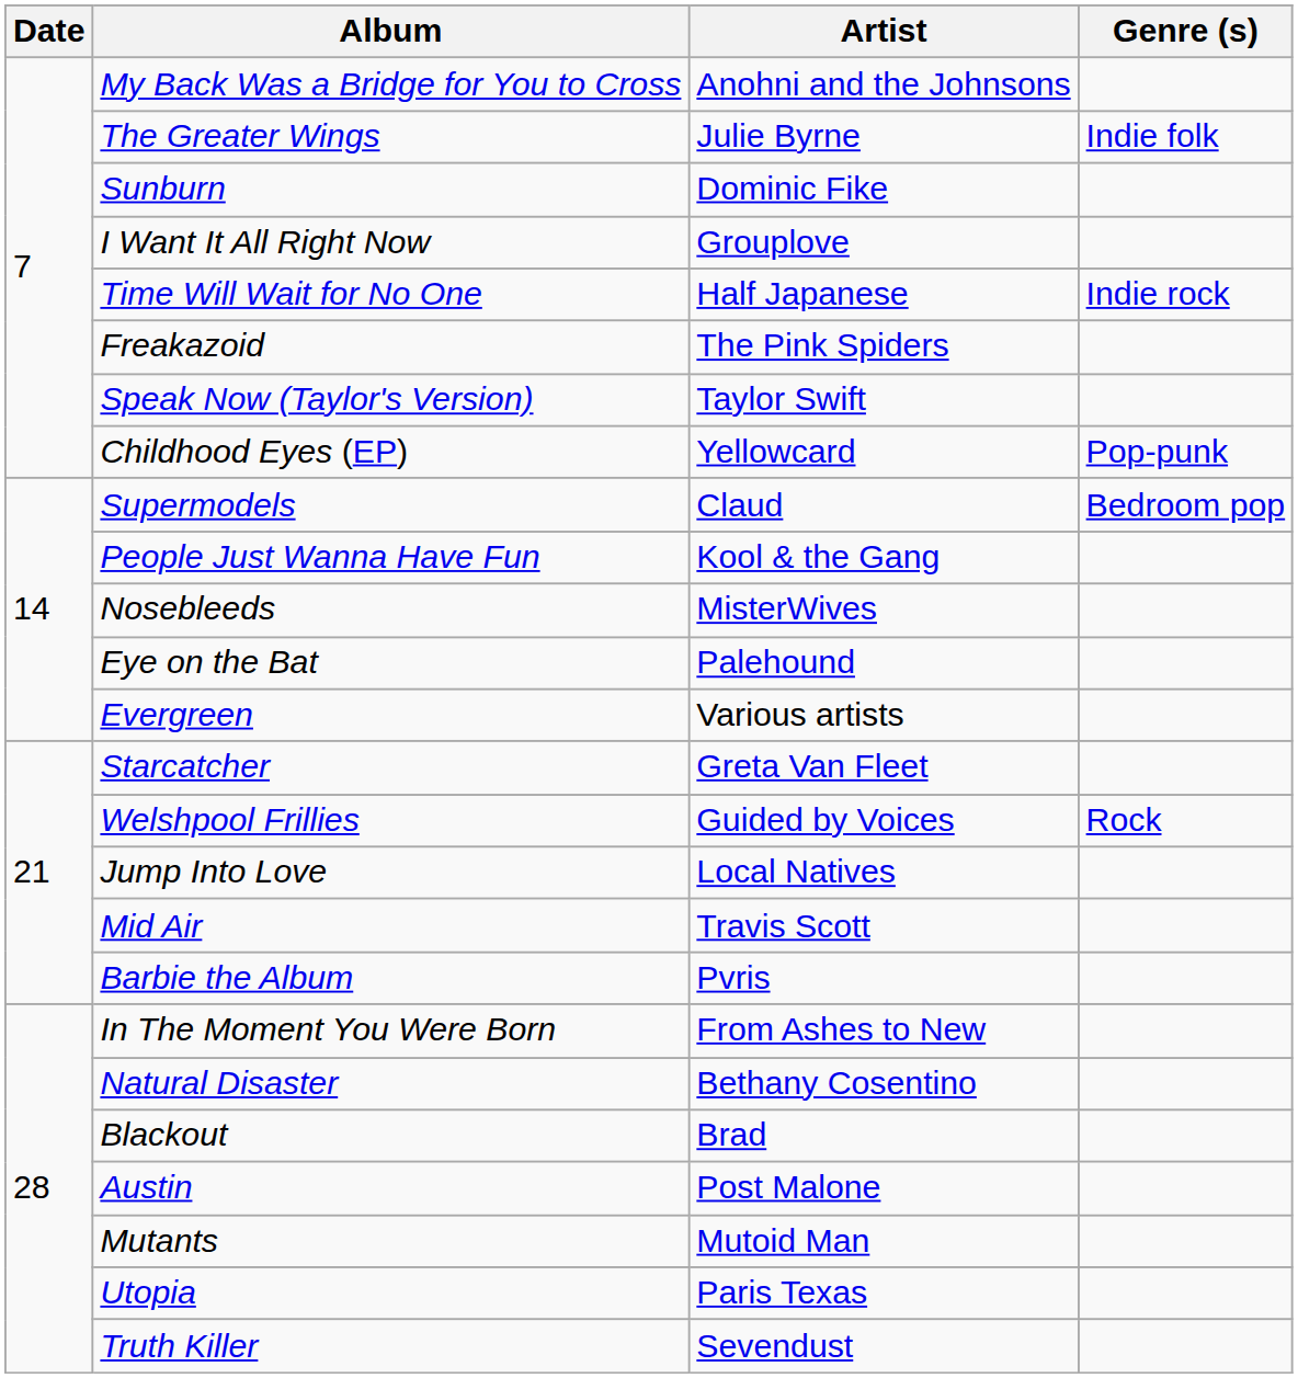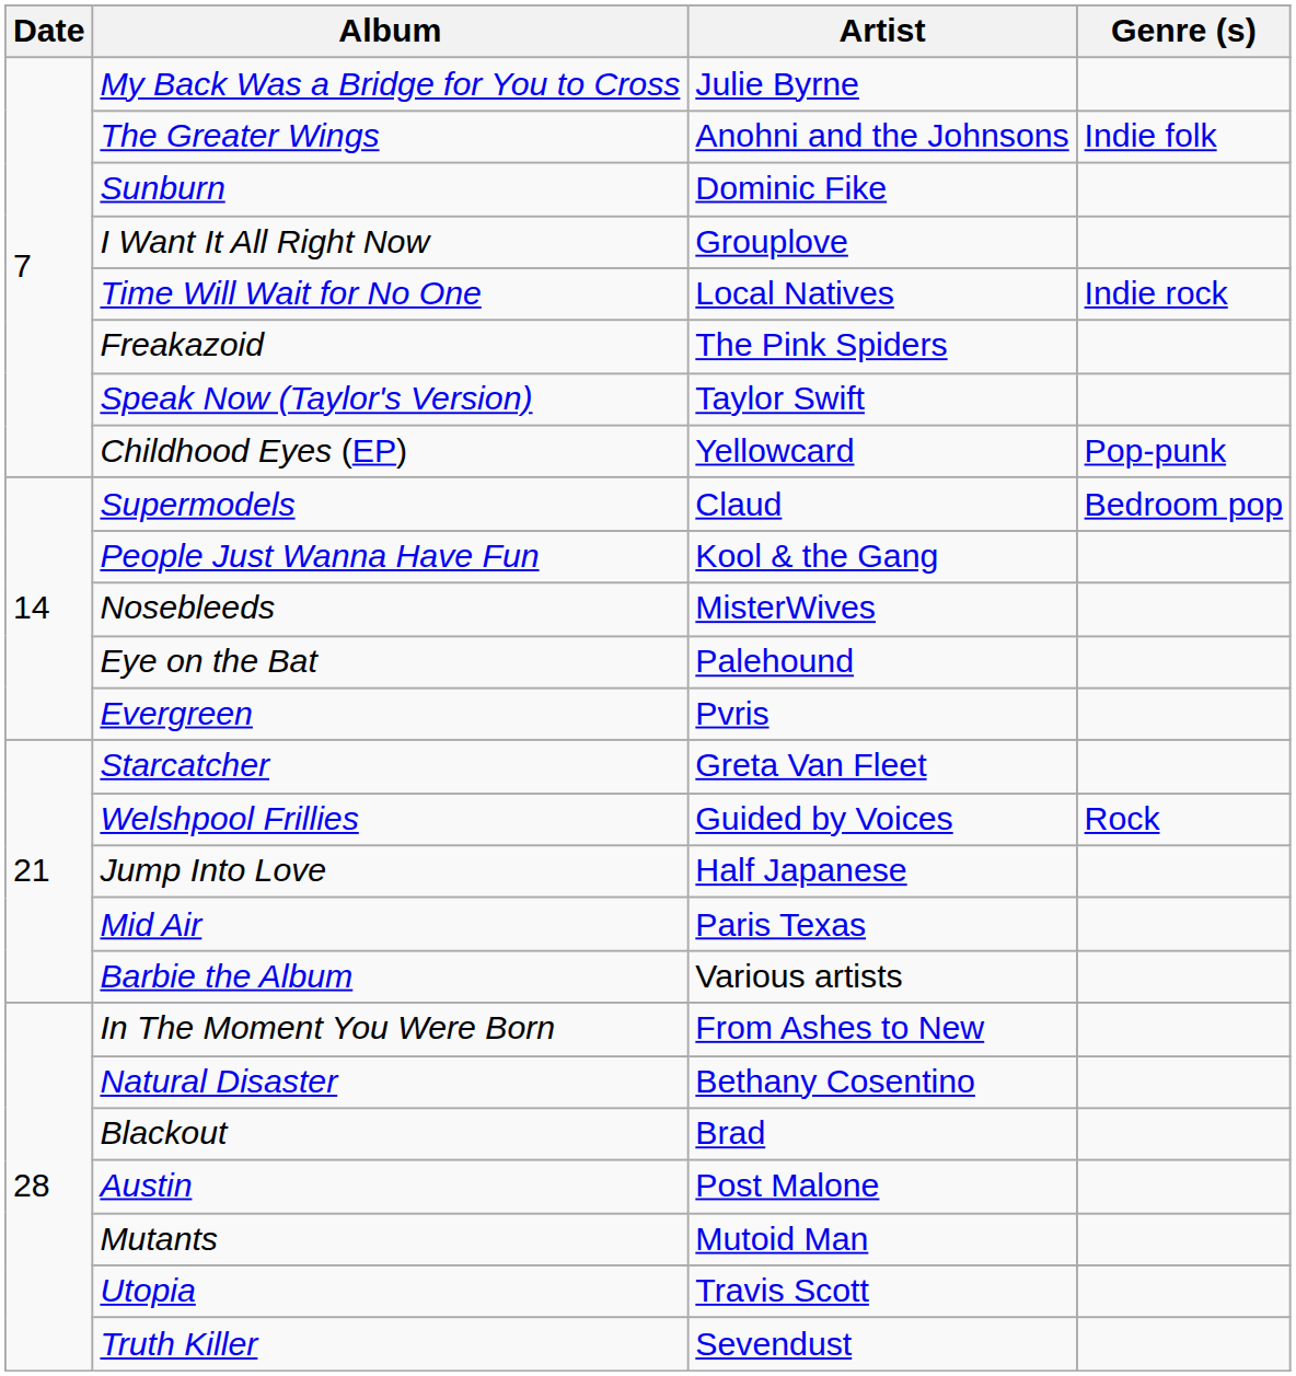 <table class="wikitable">
 <tr>
 <th>Date</th>
 <th>Album</th>
 <th>Artist</th>
 <th>Genre (s)</th>
 </tr>
 <tr>
 <td rowspan="8">7</td>
 <td><em><a href='#'>My Back Was a Bridge for You to Cross</a></em></td>
-<td><a href='#'>Anohni and the Johnsons</a></td>
+<td><a href='#'>Julie Byrne</a></td>
 <td></td>
 </tr>
 <tr>
 <td><em><a href='#'>The Greater Wings</a></em></td>
-<td><a href='#'>Julie Byrne</a></td>
+<td><a href='#'>Anohni and the Johnsons</a></td>
 <td><a href='#'>Indie folk</a></td>
 </tr>
 <tr>
 <td><em><a href='#'>Sunburn</a></em></td>
 <td><a href='#'>Dominic Fike</a></td>
 <td></td>
 </tr>
 <tr>
 <td><em>I Want It All Right Now</em></td>
 <td><a href='#'>Grouplove</a></td>
 <td></td>
 </tr>
 <tr>
 <td><em><a href='#'>Time Will Wait for No One</a></em></td>
-<td><a href='#'>Half Japanese</a></td>
+<td><a href='#'>Local Natives</a></td>
 <td><a href='#'>Indie rock</a></td>
 </tr>
 <tr>
 <td><em>Freakazoid</em></td>
 <td><a href='#'>The Pink Spiders</a></td>
 <td></td>
 </tr>
 <tr>
 <td><em><a href='#'>Speak Now (Taylor's Version)</a></em></td>
 <td><a href='#'>Taylor Swift</a></td>
 <td></td>
 </tr>
 <tr>
 <td><em>Childhood Eyes</em> (<a href='#'>EP</a>)</td>
 <td><a href='#'>Yellowcard</a></td>
 <td><a href='#'>Pop-punk</a></td>
 </tr>
 <tr>
 <td rowspan="5">14</td>
 <td><em><a href='#'>Supermodels</a></em></td>
 <td><a href='#'>Claud</a></td>
 <td><a href='#'>Bedroom pop</a></td>
 </tr>
 <tr>
 <td><em><a href='#'>People Just Wanna Have Fun</a></em></td>
 <td><a href='#'>Kool & the Gang</a></td>
 <td></td>
 </tr>
 <tr>
 <td><em>Nosebleeds</em></td>
 <td><a href='#'>MisterWives</a></td>
 <td></td>
 </tr>
 <tr>
 <td><em>Eye on the Bat</em></td>
 <td><a href='#'>Palehound</a></td>
 <td></td>
 </tr>
 <tr>
 <td><em><a href='#'>Evergreen</a></em></td>
-<td>Various artists</td>
+<td><a href='#'>Pvris</a></td>
 <td></td>
 </tr>
 <tr>
 <td rowspan="5">21</td>
 <td><em><a href='#'>Starcatcher</a></em></td>
 <td><a href='#'>Greta Van Fleet</a></td>
 <td></td>
 </tr>
 <tr>
 <td><em><a href='#'>Welshpool Frillies</a></em></td>
 <td><a href='#'>Guided by Voices</a></td>
 <td><a href='#'>Rock</a></td>
 </tr>
 <tr>
 <td><em>Jump Into Love</em></td>
-<td><a href='#'>Local Natives</a></td>
+<td><a href='#'>Half Japanese</a></td>
 <td></td>
 </tr>
 <tr>
 <td><em><a href='#'>Mid Air</a></em></td>
-<td><a href='#'>Travis Scott</a></td>
+<td><a href='#'>Paris Texas</a></td>
 <td></td>
 </tr>
 <tr>
 <td><em><a href='#'>Barbie the Album</a></em></td>
-<td><a href='#'>Pvris</a></td>
+<td>Various artists</td>
 <td></td>
 </tr>
 <tr>
 <td rowspan="7">28</td>
 <td><em>In The Moment You Were Born</em></td>
 <td><a href='#'>From Ashes to New</a></td>
 <td></td>
 </tr>
 <tr>
 <td><em><a href='#'>Natural Disaster</a></em></td>
 <td><a href='#'>Bethany Cosentino</a></td>
 <td></td>
 </tr>
 <tr>
 <td><em>Blackout</em></td>
 <td><a href='#'>Brad</a></td>
 <td></td>
 </tr>
 <tr>
 <td><em><a href='#'>Austin</a></em></td>
 <td><a href='#'>Post Malone</a></td>
 <td></td>
 </tr>
 <tr>
 <td><em>Mutants</em></td>
 <td><a href='#'>Mutoid Man</a></td>
 <td></td>
 </tr>
 <tr>
 <td><em><a href='#'>Utopia</a></em></td>
-<td><a href='#'>Paris Texas</a></td>
+<td><a href='#'>Travis Scott</a></td>
 <td></td>
 </tr>
 <tr>
 <td><em><a href='#'>Truth Killer</a></em></td>
 <td><a href='#'>Sevendust</a></td>
 <td></td>
 </tr>
 </table>
